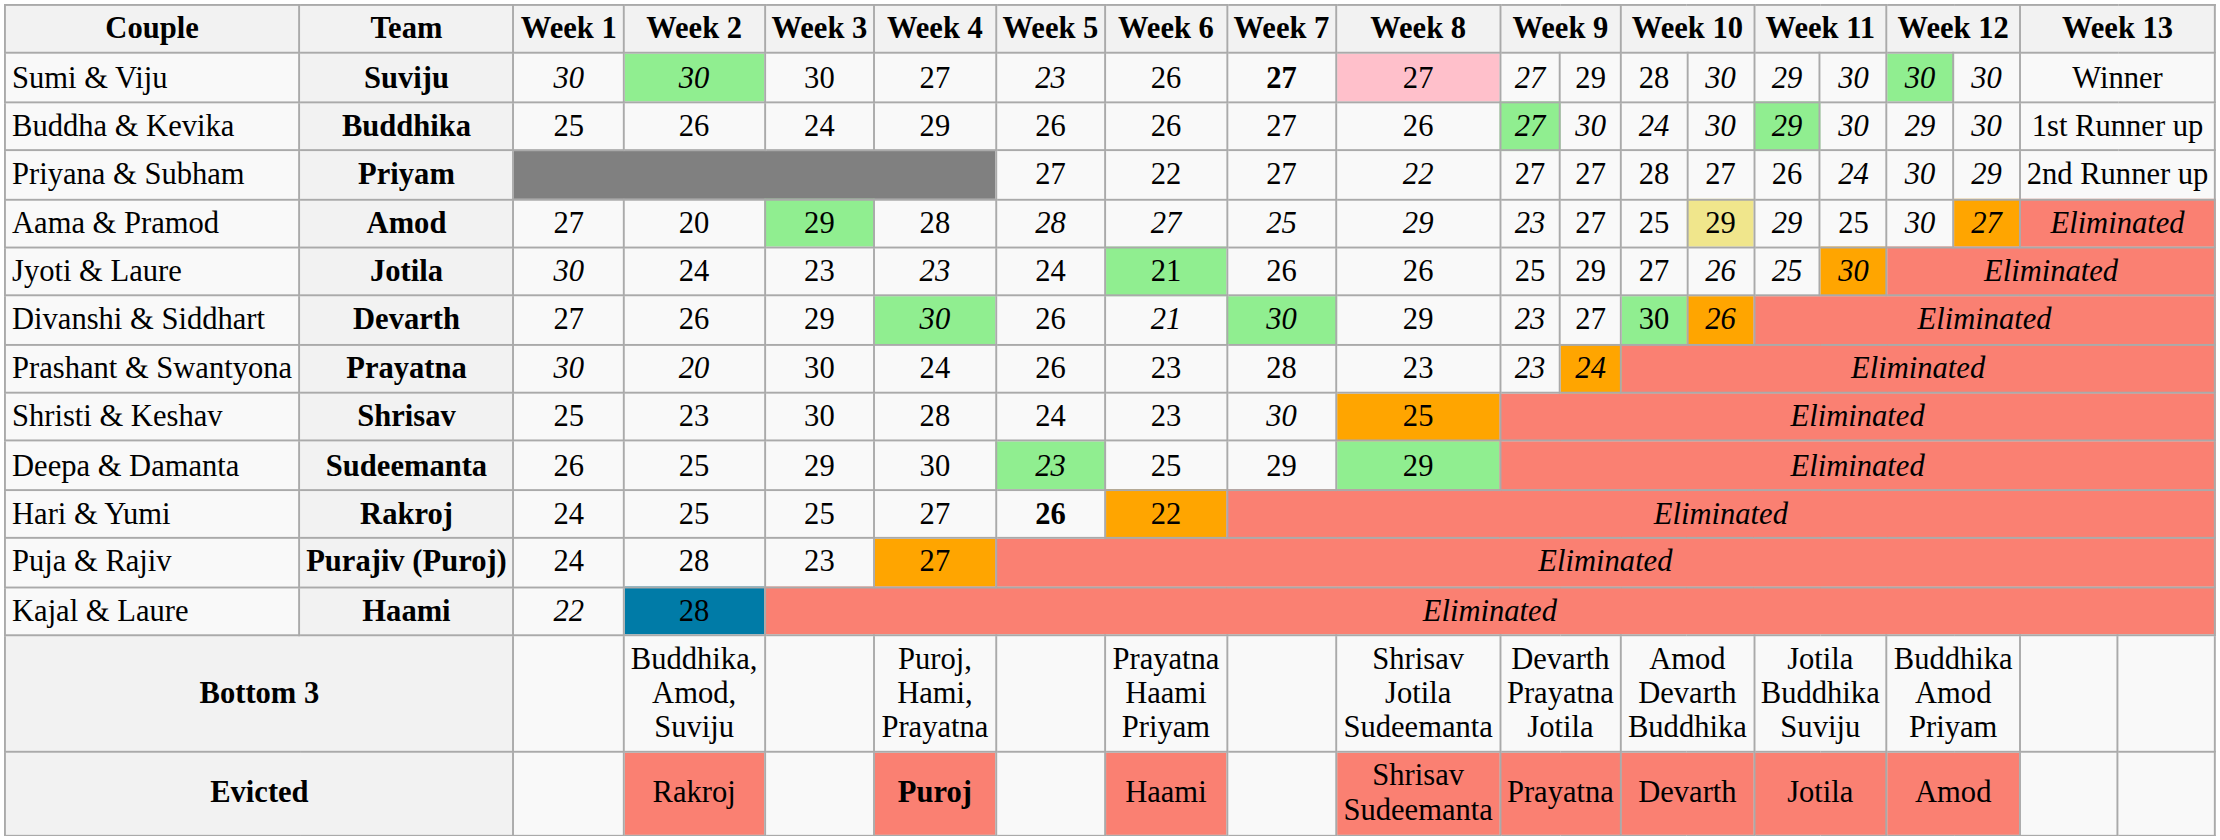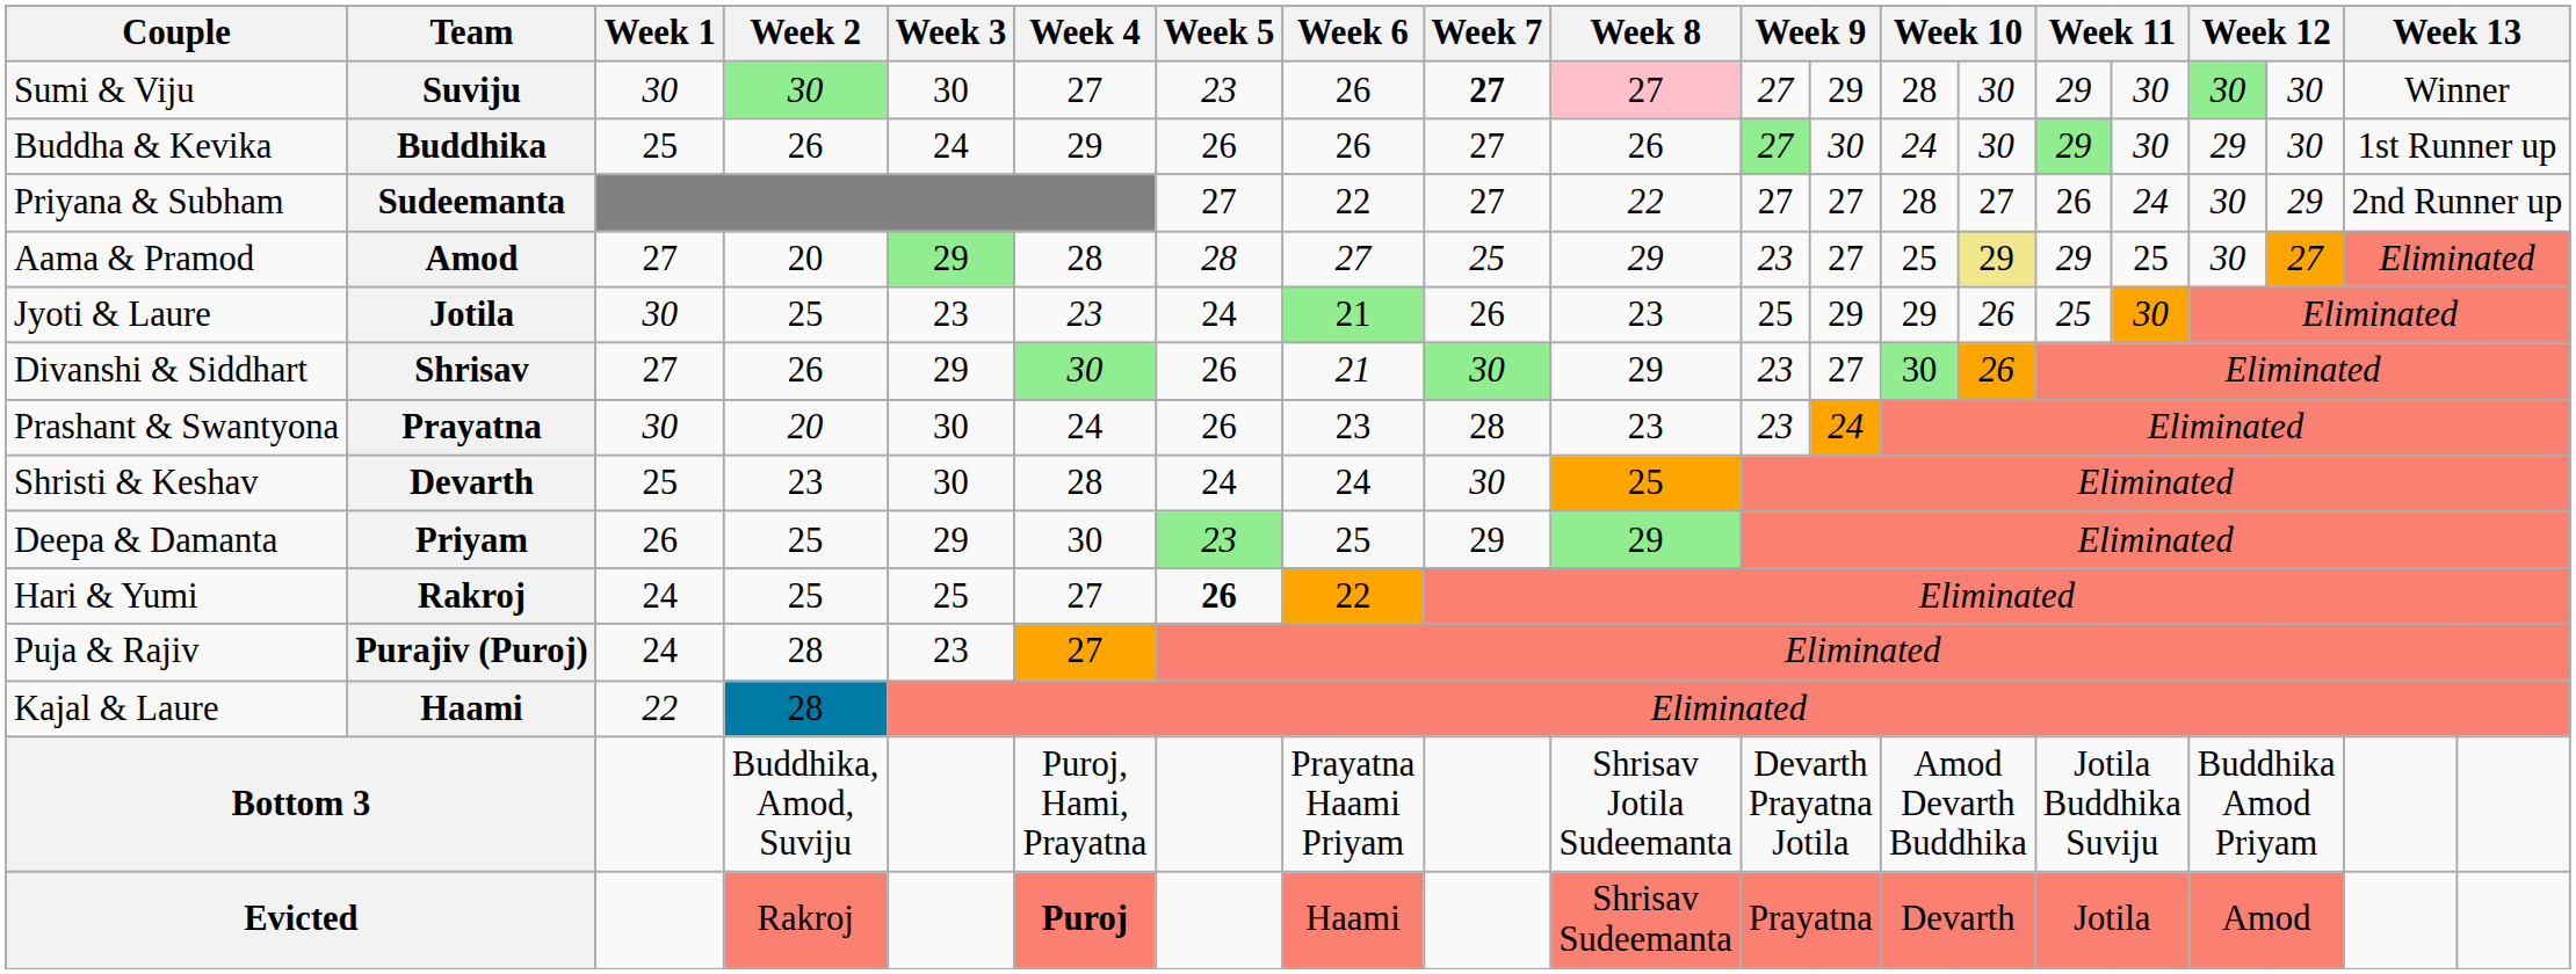 <table class="wikitable "  style="width=100%; text-align:center;  white-space:nowrap">
 <tr>
 <th>Couple</th>
 <th>Team</th>
 <th>Week 1</th>
 <th>Week 2</th>
 <th>Week 3</th>
 <th>Week 4</th>
 <th>Week 5</th>
 <th>Week 6</th>
 <th>Week 7</th>
 <th>Week 8</th>
 <th colspan="2">Week 9</th>
 <th colspan="2">Week 10</th>
 <th colspan="2">Week 11</th>
 <th colspan="2">Week 12</th>
 <th colspan="2">Week 13</th>
 </tr>
 <tr>
 <td style="text-align:left;">Sumi & Viju</td>
 <th>Suviju</th>
 <td><span><em>30</em></span></td>
 <td style="background:lightgreen; text-align:center;"><span><em>30</em></span></td>
 <td>30</td>
 <td>27</td>
 <td><span><em>23</em></span></td>
 <td>26</td>
 <td><strong>27</strong></td>
 <td style="background: pink;">27</td>
 <td><span><em>27</em></span></td>
 <td>29</td>
 <td>28</td>
 <td><span><em>30</em></span></td>
 <td><span><em>29</em></span></td>
 <td><span><em>30</em></span></td>
 <td style="background:lightgreen; text-align:center;"><span><em>30</em></span></td>
 <td><span><em>30</em></span></td>
 <td colspan="2">Winner</td>
 </tr>
 <tr>
 <td style="text-align:left;">Buddha & Kevika</td>
 <th>Buddhika</th>
 <td>25</td>
 <td>26</td>
 <td>24</td>
 <td>29</td>
 <td>26</td>
 <td>26</td>
 <td>27</td>
 <td>26</td>
 <td style="background:lightgreen; text-align:center;"><span><em>27</em></span></td>
 <td><span><em>30</em></span></td>
 <td><span><em>24</em></span></td>
 <td><span><em>30</em></span></td>
 <td style="background:lightgreen; text-align:center;"><span><em>29</em></span></td>
 <td><span><em>30</em></span></td>
 <td><span><em>29</em></span></td>
 <td><span><em>30</em></span></td>
 <td colspan="2">1st Runner up</td>
 </tr>
 <tr>
 <td style="text-align:left;">Priyana & Subham</td>
-<th>Priyam</th>
+<th>Sudeemanta</th>
 <td colspan="4" style="background:grey; "></td>
 <td>27</td>
 <td>22</td>
 <td>27</td>
 <td><span><em>22</em></span></td>
 <td>27</td>
 <td>27</td>
 <td>28</td>
 <td>27</td>
 <td>26</td>
 <td><span><em>24</em></span></td>
 <td><span><em>30</em></span></td>
 <td><span><em>29</em></span></td>
 <td colspan="2">2nd Runner up</td>
 </tr>
 <tr>
 <td style="text-align:left;">Aama & Pramod</td>
 <th>Amod</th>
 <td>27</td>
 <td>20</td>
 <td style="background:lightgreen; text-align:center;">29</td>
 <td>28</td>
 <td><span><em>28</em></span></td>
 <td><span><em>27</em></span></td>
 <td><span><em>25</em></span></td>
 <td><span><em>29</em></span></td>
 <td><span><em>23</em></span></td>
 <td>27</td>
 <td>25</td>
 <td style="background: khaki;">29</td>
 <td><span><em>29</em></span></td>
 <td>25</td>
 <td><span><em>30</em></span></td>
 <td style="background:orange;"><span><em>27</em></span></td>
 <td colspan="2" style="background:salmon; text-align:center;"><em>Eliminated</em></td>
 </tr>
 <tr>
 <td style="text-align:left;">Jyoti & Laure</td>
 <th>Jotila</th>
 <td><span><em>30</em></span></td>
-<td>24</td>
+<td>25</td>
 <td>23</td>
 <td><span><em>23</em></span></td>
 <td>24</td>
 <td style="background:lightgreen; text-align:center;">21</td>
 <td>26</td>
-<td>26</td>
+<td>23</td>
 <td>25</td>
 <td>29</td>
-<td>27</td>
+<td>29</td>
 <td><span><em>26</em></span></td>
 <td><span><em>25</em></span></td>
 <td style="background:orange;"><span><em>30</em></span></td>
 <td colspan="4" style="background:salmon; text-align:center;"><em>Eliminated</em></td>
 </tr>
 <tr>
 <td style="text-align:left;">Divanshi & Siddhart</td>
-<th>Devarth</th>
+<th>Shrisav</th>
 <td>27</td>
 <td>26</td>
 <td>29</td>
 <td style="background:lightgreen; text-align:center;"><span><em>30</em></span></td>
 <td>26</td>
 <td><span><em>21</em></span></td>
 <td style="background:lightgreen; text-align:center;"><span><em>30</em></span></td>
 <td>29</td>
 <td><span><em>23</em></span></td>
 <td>27</td>
 <td style="background:lightgreen; text-align:center;">30</td>
 <td style="background:orange;"><span><em>26</em></span></td>
 <td colspan="6" style="background:salmon; text-align:center;"><em>Eliminated</em></td>
 </tr>
 <tr>
 <td style="text-align:left;">Prashant & Swantyona</td>
 <th>Prayatna</th>
 <td><span><em>30</em></span></td>
 <td><span><em>20</em></span></td>
 <td>30</td>
 <td>24</td>
 <td>26</td>
 <td>23</td>
 <td>28</td>
 <td>23</td>
 <td><span><em>23</em></span></td>
 <td style="background:orange;"><span><em>24</em></span></td>
 <td colspan="8" style="background:salmon; text-align:center;"><em>Eliminated</em></td>
 </tr>
 <tr>
 <td style="text-align:left;">Shristi & Keshav</td>
-<th>Shrisav</th>
+<th>Devarth</th>
 <td>25</td>
 <td>23</td>
 <td>30</td>
 <td>28</td>
 <td>24</td>
-<td>23</td>
+<td>24</td>
 <td><span><em>30</em></span></td>
 <td style="background:orange;">25</td>
 <td colspan="10" style="background:salmon; text-align:center;"><em>Eliminated</em></td>
 </tr>
 <tr>
 <td style="text-align:left;">Deepa & Damanta</td>
-<th>Sudeemanta</th>
+<th>Priyam</th>
 <td>26</td>
 <td>25</td>
 <td>29</td>
 <td>30</td>
 <td style="background:lightgreen; text-align:center;"><span><em>23</em></span></td>
 <td>25</td>
 <td>29</td>
 <td style="background:lightgreen; text-align:center;">29</td>
 <td colspan="10" style="background:salmon; text-align:center;"><em>Eliminated</em></td>
 </tr>
 <tr>
 <td style="text-align:left;">Hari & Yumi</td>
 <th>Rakroj</th>
 <td>24</td>
 <td>25</td>
 <td>25</td>
 <td>27</td>
 <td><strong>26</strong></td>
 <td style="background:orange; text-align:center;">22</td>
 <td colspan="12" style="background:salmon; text-align:center;"><em>Eliminated</em></td>
 </tr>
 <tr>
 <td style="text-align:left;">Puja & Rajiv</td>
 <th>Purajiv (Puroj)</th>
 <td>24</td>
 <td>28</td>
 <td>23</td>
 <td style="background:orange; text-align:center;">27</td>
 <td colspan="14" style="background:salmon; text-align:center;"><em>Eliminated</em></td>
 </tr>
 <tr>
 <td style="text-align:left;">Kajal & Laure</td>
 <th>Haami</th>
 <td><span><em>22</em></span></td>
 <td style="background:#007BA7; ">28</td>
 <td colspan="16" style="background:salmon; text-align:center;"><em>Eliminated</em></td>
 </tr>
 <tr>
 <th colspan="2">Bottom 3</th>
 <td></td>
 <td>Buddhika,<br>Amod,<br>Suviju</td>
 <td></td>
 <td>Puroj,<br>Hami,<br>Prayatna</td>
 <td></td>
 <td>Prayatna<br>Haami<br>Priyam</td>
 <td></td>
 <td>Shrisav <br>Jotila<br> Sudeemanta</td>
 <td colspan="2">Devarth<br>Prayatna<br>Jotila</td>
 <td colspan="2">Amod<br>Devarth<br>Buddhika</td>
 <td colspan="2">Jotila<br>Buddhika<br>Suviju</td>
 <td colspan="2">Buddhika<br>Amod<br>Priyam</td>
 <td></td>
 <td></td>
 </tr>
 <tr>
 <th colspan="2">Evicted</th>
 <td></td>
 <td style="background:salmon; text-align:center;">Rakroj</td>
 <td></td>
 <td style="background:salmon; text-align:center;"><strong>Puroj</strong></td>
 <td></td>
 <td style="background:salmon; text-align:center;">Haami</td>
 <td></td>
 <td style="background:salmon; text-align:center;">Shrisav <br>Sudeemanta</td>
 <td colspan="2" style="background:salmon; text-align:center;">Prayatna</td>
 <td colspan="2" style="background:salmon; text-align:center;">Devarth</td>
 <td colspan="2" style="background:salmon; text-align:center;">Jotila</td>
 <td colspan="2" style="background:salmon; text-align:center;">Amod</td>
 <td></td>
 <td></td>
 </tr>
 </table>
